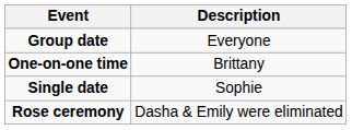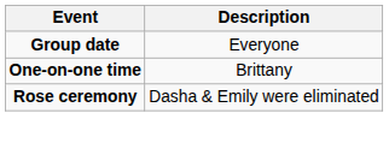 <table class="wikitable sortable" style="text-align:center;">
 <tr>
 <th>Event</th>
 <th>Description</th>
 </tr>
 <tr>
 <td><strong>Group date</strong></td>
 <td>Everyone</td>
 </tr>
 <tr>
 <td><strong>One-on-one time</strong></td>
 <td>Brittany</td>
 </tr>
 <tr>
-<td><strong>Single date</strong></td>
-<td>Sophie</td>
-</tr>
-<tr>
 <td><strong>Rose ceremony</strong></td>
 <td>Dasha & Emily were eliminated</td>
 </tr>
 </table>
